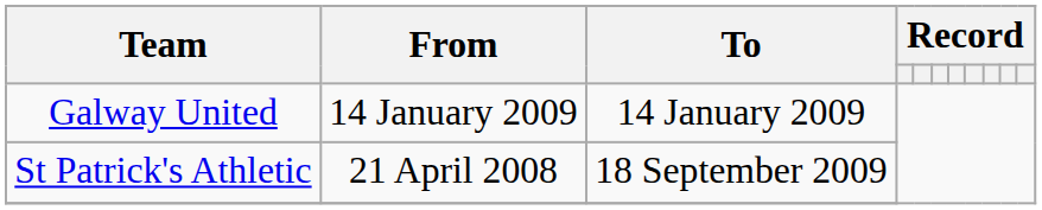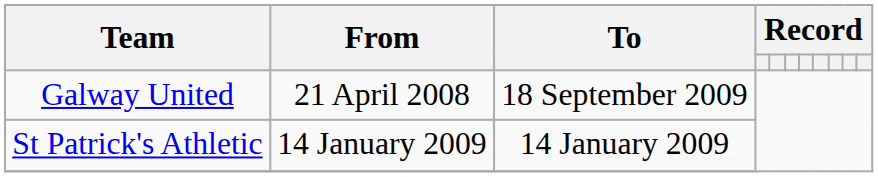 <table class="wikitable" style="text-align: center">
 <tr>
 <th rowspan="2">Team</th>
 <th rowspan="2">From</th>
 <th rowspan="2">To</th>
 <th colspan="8">Record</th>
 </tr>
 <tr>
 <th></th>
 <th></th>
 <th></th>
 <th></th>
 <th></th>
 <th></th>
 <th></th>
 <th></th>
 </tr>
 <tr>
 <td><a href='#'>Galway United</a></td>
+<td>21 April 2008</td>
+<td>18 September 2009<br></td>
+</tr>
+<tr>
+<td><a href='#'>St Patrick's Athletic</a></td>
 <td>14 January 2009</td>
 <td>14 January 2009<br></td>
 </tr>
 <tr>
-<td><a href='#'>St Patrick's Athletic</a></td>
-<td>21 April 2008</td>
-<td>18 September 2009<br></td>
-</tr>
-<tr>
 </tr>
 </table>
